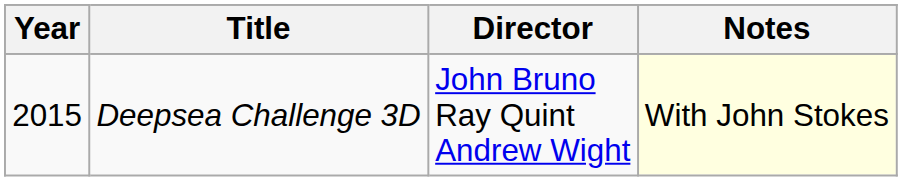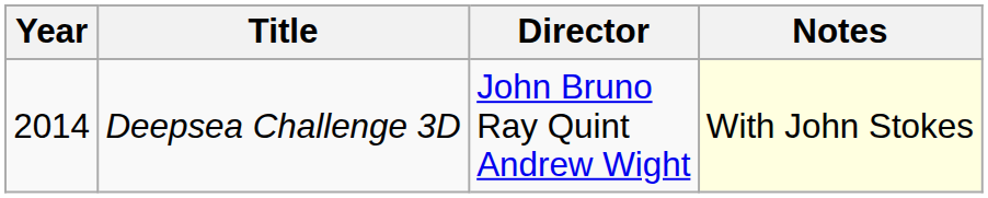 <table class="wikitable">
 <tr>
 <th>Year</th>
 <th>Title</th>
 <th>Director</th>
 <th>Notes</th>
 </tr>
 <tr>
-<td>2015</td>
+<td>2014</td>
 <td><em>Deepsea Challenge 3D</em></td>
 <td><a href='#'>John Bruno</a><br>Ray Quint<br><a href='#'>Andrew Wight</a></td>
 <td style="background: lightyellow;">With John Stokes</td>
 </tr>
 </table>
